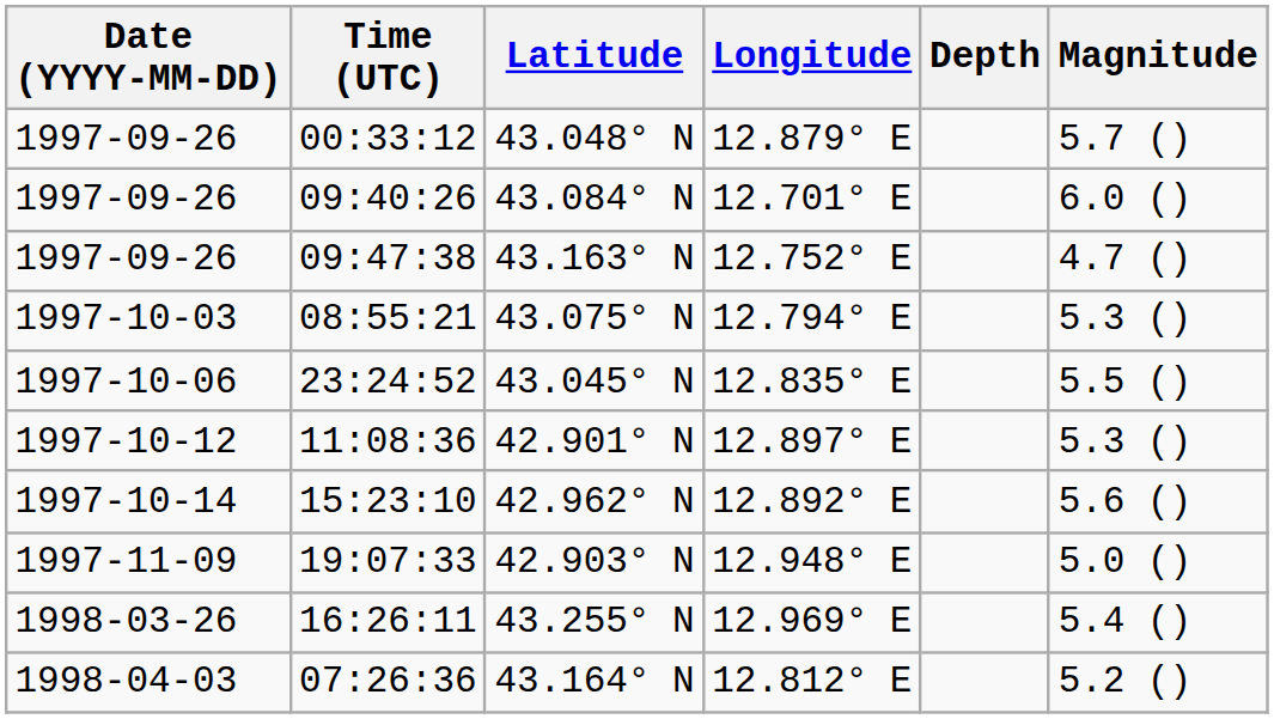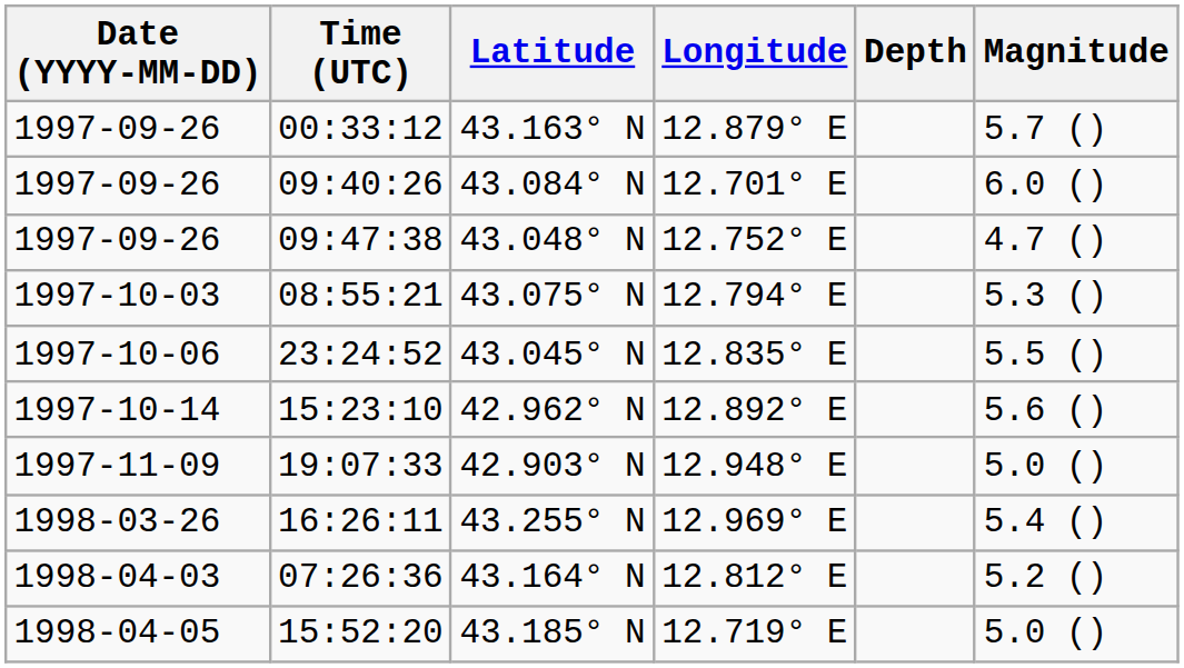 <table class="wikitable sortable" border="1">
 <tr>
 <th>Date <br>(YYYY-MM-DD)</th>
 <th>Time <br>(UTC)</th>
 <th><a href='#'>Latitude</a></th>
 <th><a href='#'>Longitude</a></th>
 <th>Depth</th>
 <th>Magnitude</th>
 </tr>
 <tr>
 <td>1997-09-26</td>
 <td>00:33:12</td>
-<td>43.048° N</td>
+<td>43.163° N</td>
 <td>12.879° E</td>
 <td></td>
 <td>5.7 ()</td>
 </tr>
 <tr>
 <td>1997-09-26</td>
 <td>09:40:26</td>
 <td>43.084° N</td>
 <td>12.701° E</td>
 <td></td>
 <td>6.0 ()</td>
 </tr>
 <tr>
 <td>1997-09-26</td>
 <td>09:47:38</td>
-<td>43.163° N</td>
+<td>43.048° N</td>
 <td>12.752° E</td>
 <td></td>
 <td>4.7 ()</td>
 </tr>
 <tr>
 <td>1997-10-03</td>
 <td>08:55:21</td>
 <td>43.075° N</td>
 <td>12.794° E</td>
 <td></td>
 <td>5.3 ()</td>
 </tr>
 <tr>
 <td>1997-10-06</td>
 <td>23:24:52</td>
 <td>43.045° N</td>
 <td>12.835° E</td>
 <td></td>
 <td>5.5 ()</td>
-</tr>
-<tr>
-<td>1997-10-12</td>
-<td>11:08:36</td>
-<td>42.901° N</td>
-<td>12.897° E</td>
-<td></td>
-<td>5.3 ()</td>
 </tr>
 <tr>
 <td>1997-10-14</td>
 <td>15:23:10</td>
 <td>42.962° N</td>
 <td>12.892° E</td>
 <td></td>
 <td>5.6 ()</td>
 </tr>
 <tr>
 <td>1997-11-09</td>
 <td>19:07:33</td>
 <td>42.903° N</td>
 <td>12.948° E</td>
 <td></td>
 <td>5.0 ()</td>
 </tr>
 <tr>
 <td>1998-03-26</td>
 <td>16:26:11</td>
 <td>43.255° N</td>
 <td>12.969° E</td>
 <td></td>
 <td>5.4 ()</td>
 </tr>
 <tr>
 <td>1998-04-03</td>
 <td>07:26:36</td>
 <td>43.164° N</td>
 <td>12.812° E</td>
 <td></td>
 <td>5.2 ()</td>
 </tr>
+<tr>
+<td>1998-04-05</td>
+<td>15:52:20</td>
+<td>43.185° N</td>
+<td>12.719° E</td>
+<td></td>
+<td>5.0 ()</td>
+</tr>
 </table>
